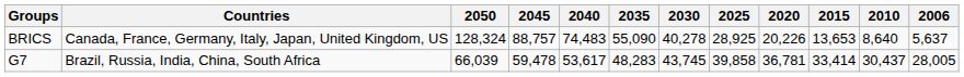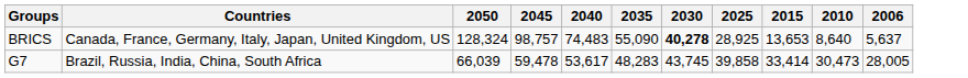 <table class="wikitable sortable">
 <tr>
 <th>Groups</th>
 <th>Countries</th>
 <th>2050</th>
 <th>2045</th>
 <th>2040</th>
 <th>2035</th>
 <th>2030</th>
 <th>2025</th>
-<th>2020</th>
 <th>2015</th>
 <th>2010</th>
 <th>2006</th>
 </tr>
 <tr>
 <td>BRICS</td>
 <td>Canada, France, Germany, Italy, Japan, United Kingdom, US</td>
 <td>128,324</td>
-<td>88,757</td>
+<td>98,757</td>
 <td>74,483</td>
 <td>55,090</td>
-<td>40,278</td>
+<td><strong>40,278</strong></td>
 <td>28,925</td>
-<td>20,226</td>
 <td>13,653</td>
 <td>8,640</td>
 <td>5,637</td>
 </tr>
 <tr>
 <td>G7</td>
 <td>Brazil, Russia, India, China, South Africa</td>
 <td>66,039</td>
 <td>59,478</td>
 <td>53,617</td>
 <td>48,283</td>
 <td>43,745</td>
 <td>39,858</td>
-<td>36,781</td>
 <td>33,414</td>
-<td>30,437</td>
+<td>30,473</td>
 <td>28,005</td>
 </tr>
 </table>
